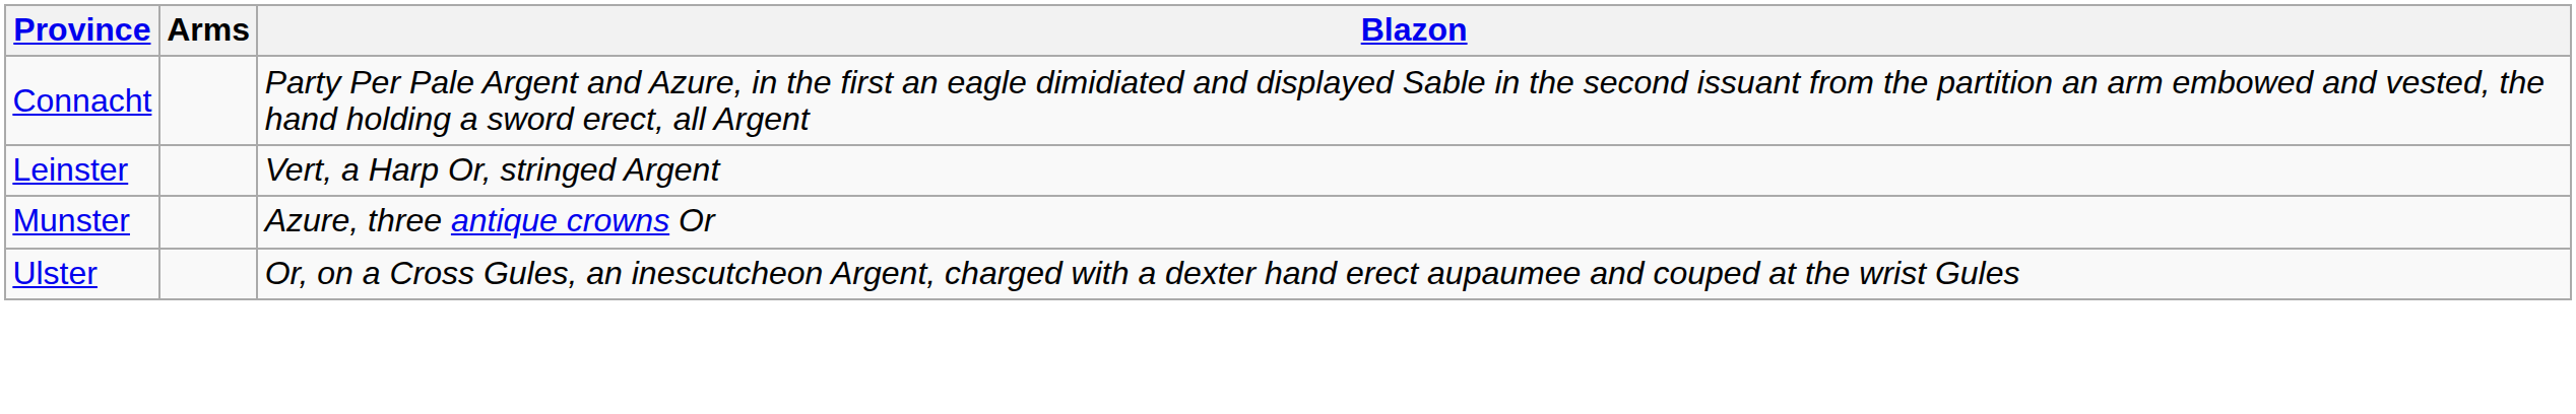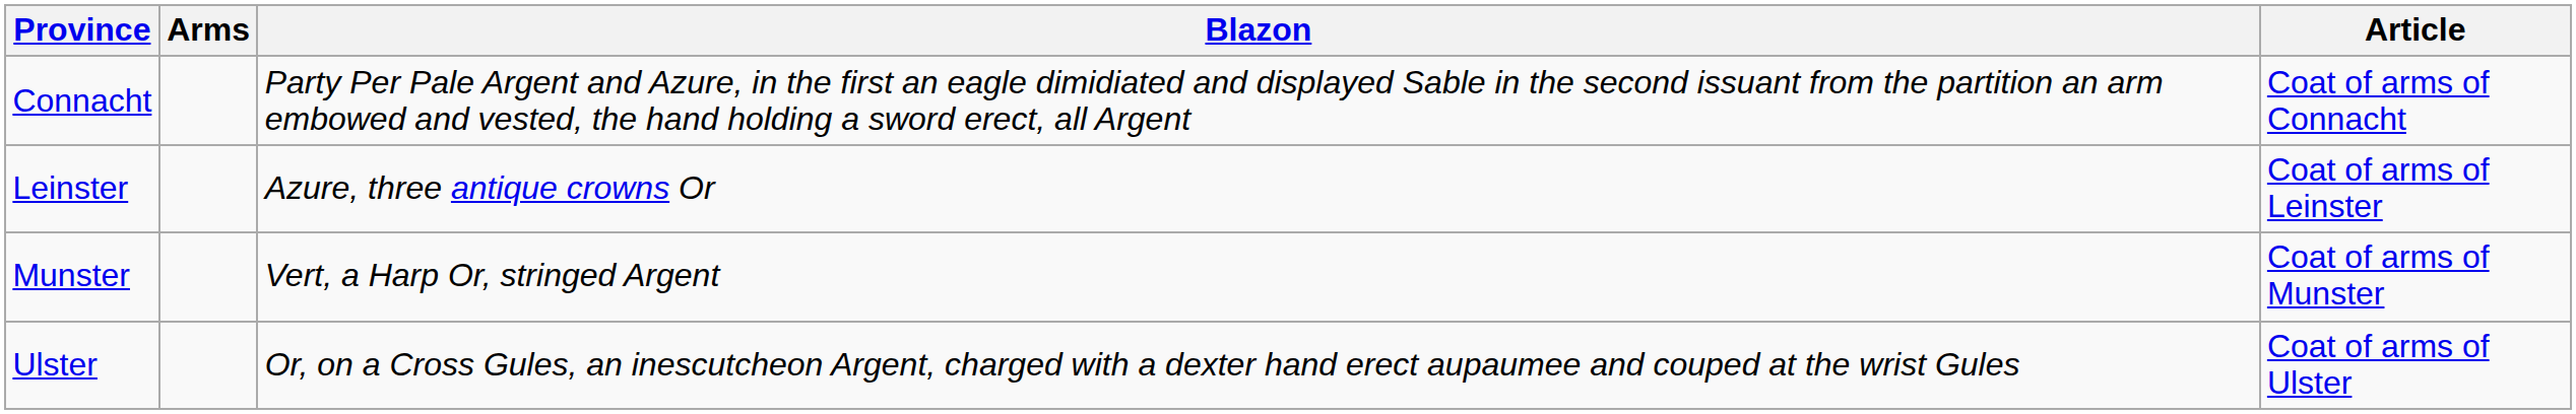 <table class="wikitable" style="width:100%">
 <tr>
 <th><a href='#'>Province</a></th>
 <th>Arms</th>
 <th><a href='#'>Blazon</a></th>
+<th>Article</th>
 </tr>
 <tr>
 <td><a href='#'>Connacht</a></td>
 <td align="center"></td>
 <td><em>Party Per Pale Argent and Azure, in the first an eagle dimidiated and displayed Sable in the second issuant from the partition an arm embowed and vested, the hand holding a sword erect, all Argent</em></td>
+<td><a href='#'>Coat of arms of Connacht</a></td>
 </tr>
 <tr>
 <td><a href='#'>Leinster</a></td>
 <td align="center"></td>
-<td><em>Vert, a Harp Or, stringed Argent</em></td>
+<td><em>Azure, three <a href='#'>antique crowns</a> Or</em></td>
+<td><a href='#'>Coat of arms of Leinster</a></td>
 </tr>
 <tr>
 <td><a href='#'>Munster</a></td>
 <td align="center"></td>
-<td><em>Azure, three <a href='#'>antique crowns</a> Or</em></td>
+<td><em>Vert, a Harp Or, stringed Argent</em></td>
+<td><a href='#'>Coat of arms of Munster</a></td>
 </tr>
 <tr>
 <td><a href='#'>Ulster</a></td>
 <td align="center"></td>
 <td><em>Or, on a Cross Gules, an inescutcheon Argent, charged with a dexter hand erect aupaumee and couped at the wrist Gules</em></td>
+<td><a href='#'>Coat of arms of Ulster</a></td>
 </tr>
 </table>
